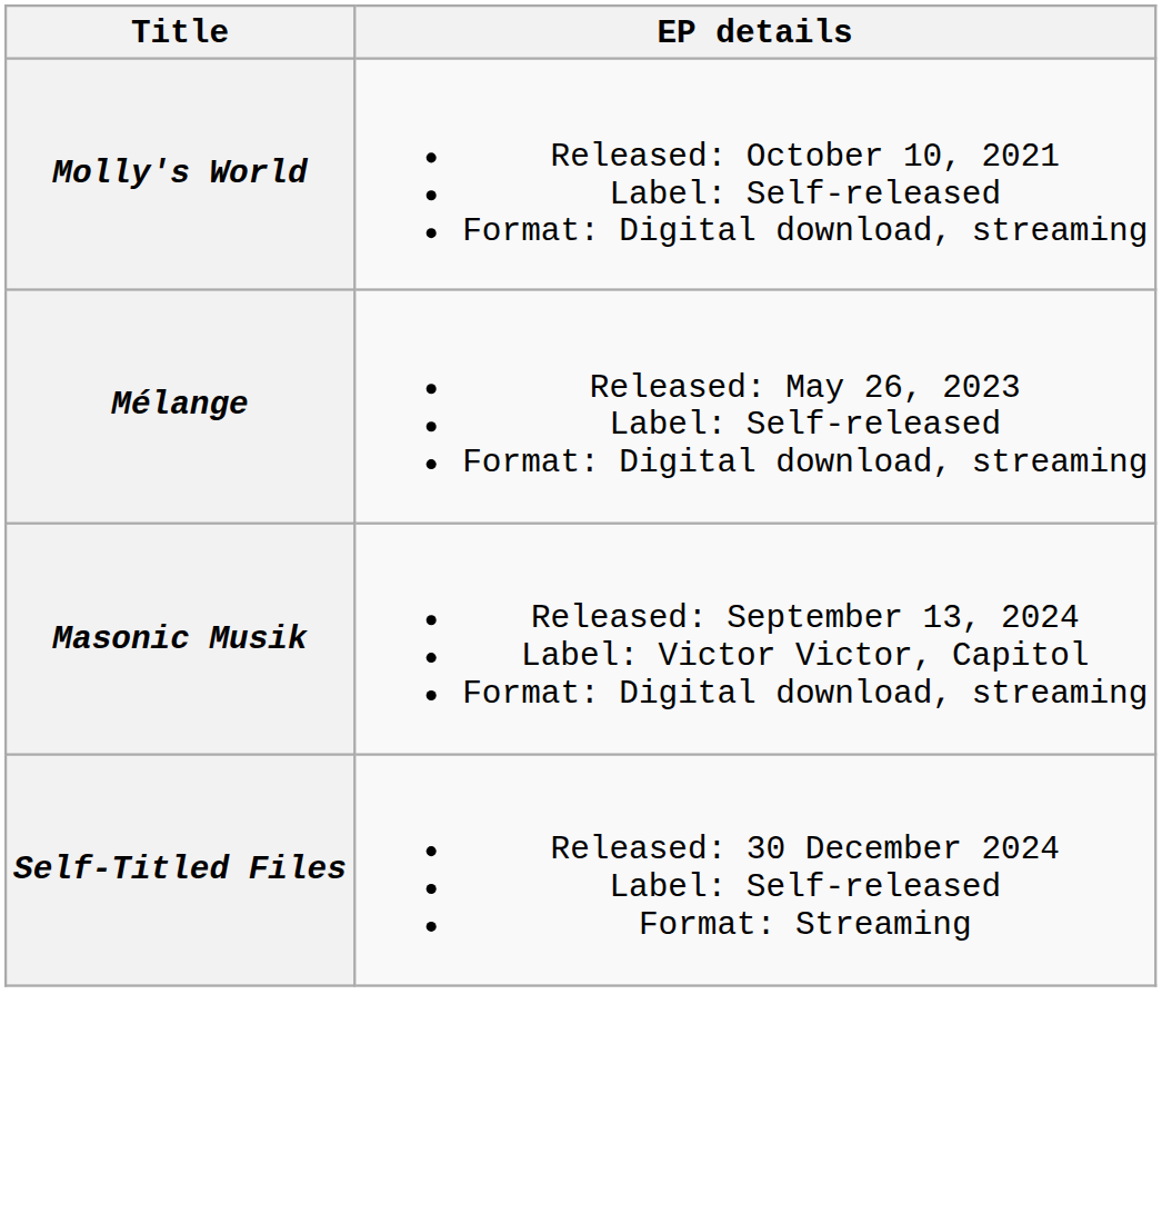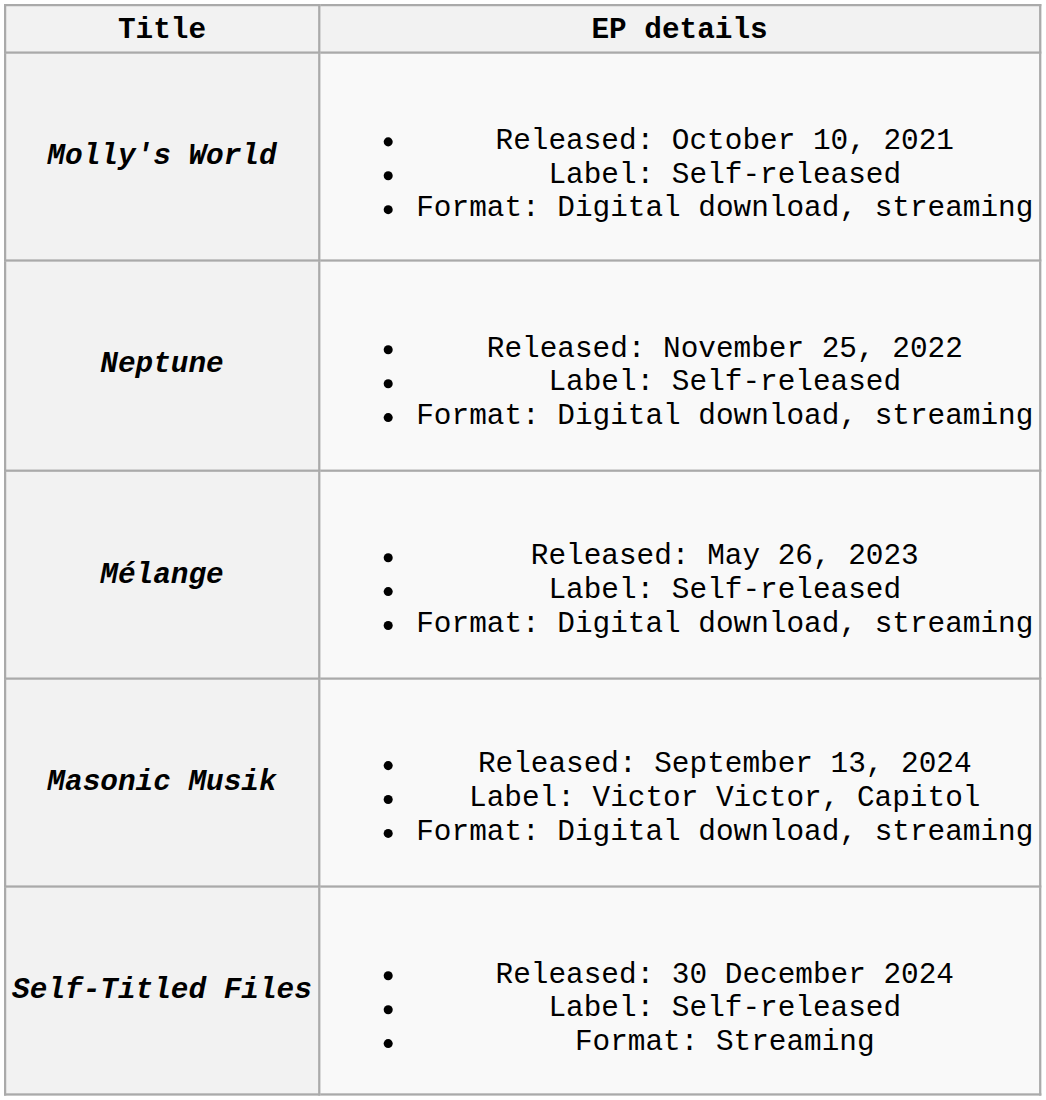 <table class="wikitable plainrowheaders" style="text-align:center;" border="1">
 <tr>
 <th scope="col">Title</th>
 <th scope="col">EP details</th>
 </tr>
 <tr>
 <th scope="row"><em>Molly's World</em></th>
 <td><br><ul><li>Released: October 10, 2021</li><li>Label: Self-released</li><li>Format: Digital download, streaming</li></ul></td>
+</tr>
+<tr>
+<th scope="row"><em>Neptune</em></th>
+<td><br><ul><li>Released: November 25, 2022</li><li>Label: Self-released</li><li>Format: Digital download, streaming</li></ul></td>
 </tr>
 <tr>
 <th scope="row"><em>Mélange</em></th>
 <td><br><ul><li>Released: May 26, 2023</li><li>Label: Self-released</li><li>Format: Digital download, streaming</li></ul></td>
 </tr>
 <tr>
 <th scope="row"><em>Masonic Musik</em></th>
 <td><br><ul><li>Released: September 13, 2024</li><li>Label: Victor Victor, Capitol</li><li>Format: Digital download, streaming</li></ul></td>
 </tr>
 <tr>
 <th scope="row"><em>Self-Titled Files</em></th>
 <td><br><ul><li>Released: 30 December 2024</li><li>Label: Self-released</li><li>Format: Streaming</li></ul></td>
 </tr>
 </table>
